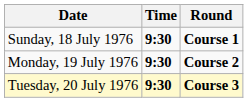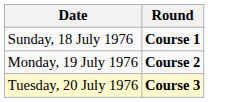 <table class="wikitable">
 <tr>
 <th>Date</th>
-<th>Time</th>
 <th>Round</th>
 </tr>
 <tr>
 <td>Sunday, 18 July 1976</td>
-<td><strong>9:30</strong></td>
 <td><strong>Course 1</strong></td>
 </tr>
 <tr>
 <td>Monday, 19 July 1976</td>
-<td><strong>9:30</strong></td>
 <td><strong>Course 2</strong></td>
 </tr>
 <tr style=background:lemonchiffon>
 <td>Tuesday, 20 July 1976</td>
-<td><strong>9:30</strong></td>
 <td><strong>Course 3</strong></td>
 </tr>
 </table>
